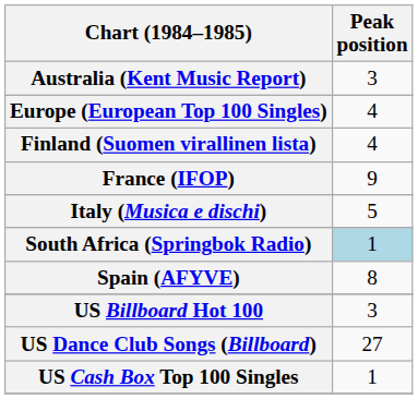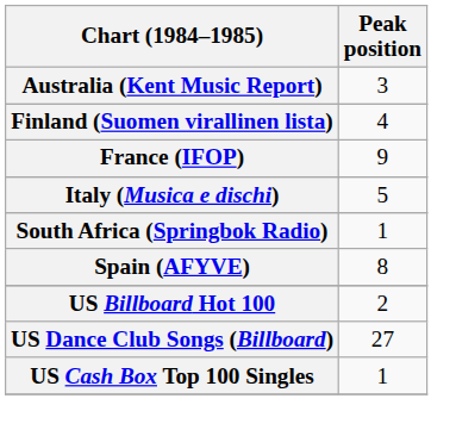 <table class="wikitable sortable plainrowheaders" style="text-align:center">
 <tr>
 <th scope="col">Chart (1984–1985)</th>
 <th scope="col">Peak<br>position</th>
 </tr>
 <tr>
 <th scope="row">Australia (<a href='#'>Kent Music Report</a>)</th>
 <td>3</td>
 </tr>
 <tr>
 </tr>
 <tr>
 </tr>
 <tr>
-</tr>
-<tr>
-<th scope="row">Europe (<a href='#'>European Top 100 Singles</a>)</th>
-<td>4</td>
 </tr>
 <tr>
 <th scope="row">Finland (<a href='#'>Suomen virallinen lista</a>)</th>
 <td>4</td>
 </tr>
 <tr>
 <th scope="row">France (<a href='#'>IFOP</a>)</th>
 <td>9</td>
 </tr>
 <tr>
 </tr>
 <tr>
 </tr>
 <tr>
 <th scope="row">Italy (<em><a href='#'>Musica e dischi</a></em>)</th>
 <td>5</td>
 </tr>
 <tr>
 </tr>
 <tr>
 </tr>
 <tr>
 </tr>
 <tr>
 </tr>
 <tr>
 <th scope="row">South Africa (<a href='#'>Springbok Radio</a>)</th>
-<td style="background: lightblue;">1</td>
+<td>1</td>
 </tr>
 <tr>
 <th scope="row">Spain (<a href='#'>AFYVE</a>)</th>
 <td>8</td>
 </tr>
 <tr>
 </tr>
 <tr>
 </tr>
 <tr>
 </tr>
 <tr>
 <th scope="row">US <a href='#'><em>Billboard</em> Hot 100</a></th>
-<td>3</td>
+<td>2</td>
 </tr>
 <tr>
 <th scope="row">US <a href='#'>Dance Club Songs</a> (<em><a href='#'>Billboard</a></em>)</th>
 <td>27</td>
 </tr>
 <tr>
 <th scope="row">US <em><a href='#'>Cash Box</a></em> Top 100 Singles</th>
 <td>1</td>
 </tr>
 <tr>
 </tr>
 </table>
